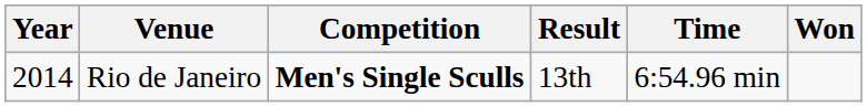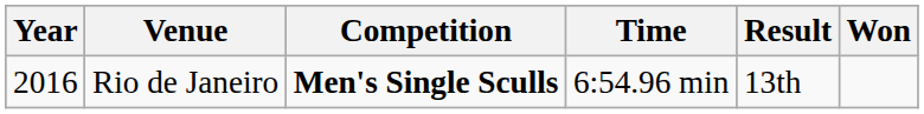 <table class="wikitable">
 <tr>
 <th>Year</th>
 <th>Venue</th>
 <th>Competition</th>
+<th>Time</th>
 <th>Result</th>
-<th>Time</th>
 <th>Won</th>
 </tr>
 <tr>
-<td>2014</td>
+<td>2016</td>
 <td>Rio de Janeiro</td>
 <td><strong>Men's Single Sculls</strong></td>
+<td>6:54.96 min</td>
 <td>13th</td>
-<td>6:54.96 min</td>
 <td></td>
 </tr>
 </table>
